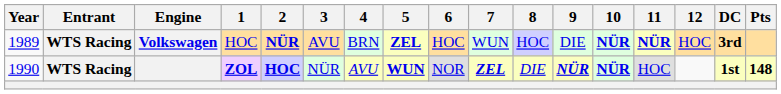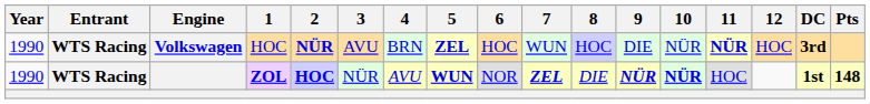 <table class="wikitable" style="text-align:center; font-size:85%">
 <tr>
 <th>Year</th>
 <th>Entrant</th>
 <th>Engine</th>
 <th>1</th>
 <th>2</th>
 <th>3</th>
 <th>4</th>
 <th>5</th>
 <th>6</th>
 <th>7</th>
 <th>8</th>
 <th>9</th>
 <th>10</th>
 <th>11</th>
 <th>12</th>
 <th>DC</th>
 <th>Pts</th>
 </tr>
 <tr>
-<td><a href='#'>1989</a></td>
+<td><a href='#'>1990</a></td>
 <th nowrap>WTS Racing</th>
 <th nowrap><a href='#'>Volkswagen</a></th>
 <td style="background:#FFDF9F;"><a href='#'>HOC</a><br></td>
 <td style="background:#FFDF9F;"><strong><a href='#'>NÜR</a><br></strong></td>
 <td style="background:#FFDF9F;"><a href='#'>AVU</a><br></td>
 <td style="background:#DFFFDF;"><a href='#'>BRN</a><br></td>
 <td style="background:#FBFFBF;"><strong><a href='#'>ZEL</a></strong><br></td>
 <td style="background:#FFDF9F;"><a href='#'>HOC</a><br></td>
 <td style="background:#DFFFDF;"><a href='#'>WUN</a><br></td>
 <td style="background:#CFCFFF;"><a href='#'>HOC</a><br></td>
 <td style="background:#DFFFDF;"><a href='#'>DIE</a><br></td>
-<td style="background:#DFFFDF;"><strong><a href='#'>NÜR</a><br></strong></td>
+<td style="background:#DFFFDF;"><a href='#'>NÜR</a><br></td>
 <td style="background:#FBFFBF;"><strong><a href='#'>NÜR</a></strong><br></td>
 <td style="background:#FFDF9F;"><a href='#'>HOC</a><br></td>
 <td style="background:#FFDF9F;"><strong>3rd</strong></td>
 <td style="background:#FFDF9F;"></td>
 </tr>
 <tr>
 <td><a href='#'>1990</a></td>
 <th nowrap>WTS Racing</th>
 <th nowrap></th>
 <td style="background:#EFCFFF;"><strong><a href='#'>ZOL</a></strong><br></td>
 <td style="background:#CFCFFF;"><strong><a href='#'>HOC</a></strong><br></td>
 <td style="background:#DFFFDF;"><a href='#'>NÜR</a><br></td>
 <td style="background:#FBFFBF;"><em><a href='#'>AVU</a></em><br></td>
 <td style="background:#FBFFBF;"><strong><a href='#'>WUN</a></strong><br></td>
 <td style="background:#DFDFDF;"><a href='#'>NOR</a><br></td>
 <td style="background:#FBFFBF;"><strong><em><a href='#'>ZEL</a></em></strong><br></td>
 <td style="background:#FBFFBF;"><em><a href='#'>DIE</a></em><br></td>
 <td style="background:#FBFFBF;"><strong><em><a href='#'>NÜR</a></em></strong><br></td>
 <td style="background:#DFFFDF;"><strong><a href='#'>NÜR</a></strong><br></td>
 <td style="background:#DFDFDF;"><a href='#'>HOC</a><br></td>
 <td></td>
 <td style="background:#FBFFBF;"><strong>1st</strong></td>
 <td style="background:#FBFFBF;"><strong>148</strong></td>
 </tr>
 <tr>
 <th colspan="17"></th>
 </tr>
 </table>
